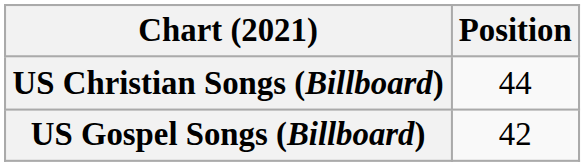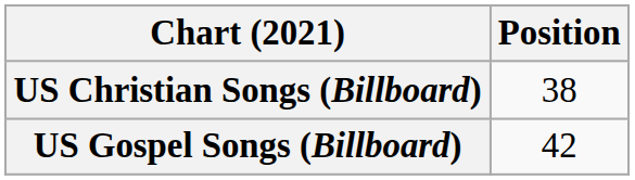 <table class="wikitable plainrowheaders sortable" style="text-align:center">
 <tr>
 <th scope="col">Chart (2021)</th>
 <th scope="col">Position</th>
 </tr>
 <tr>
 <th scope="row">US Christian Songs (<em>Billboard</em>)</th>
-<td>44</td>
+<td>38</td>
 </tr>
 <tr>
 <th scope="row">US Gospel Songs (<em>Billboard</em>)</th>
 <td>42</td>
 </tr>
 </table>
